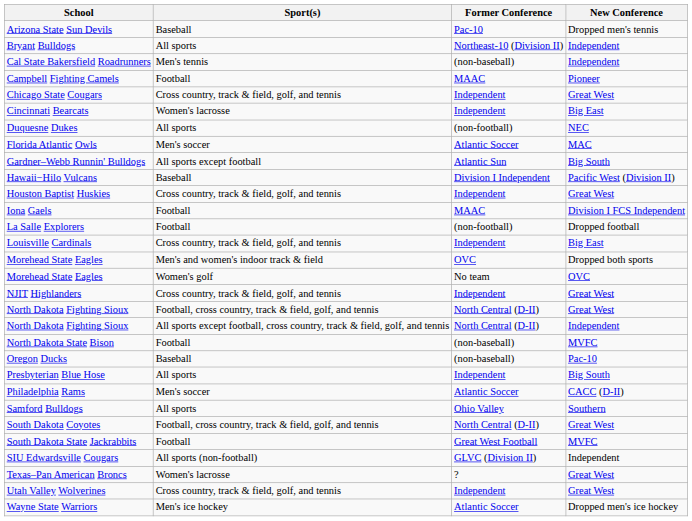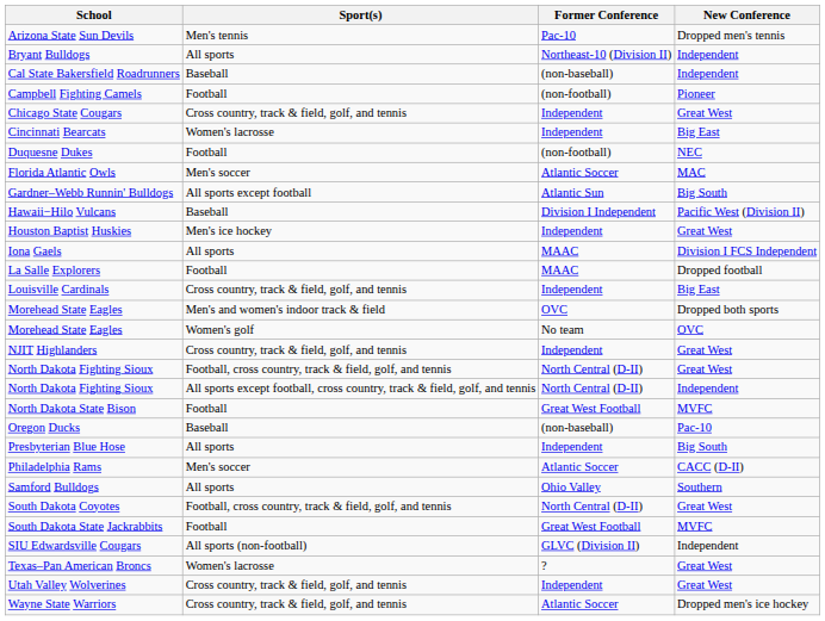 <table class="wikitable sortable">
 <tr>
 <th>School</th>
 <th>Sport(s)</th>
 <th>Former Conference</th>
 <th>New Conference</th>
 </tr>
 <tr>
 <td><a href='#'>Arizona State</a> <a href='#'>Sun Devils</a></td>
-<td>Baseball</td>
+<td>Men's tennis</td>
 <td><a href='#'>Pac-10</a></td>
 <td>Dropped men's tennis</td>
 </tr>
 <tr>
 <td><a href='#'>Bryant</a> <a href='#'>Bulldogs</a></td>
 <td>All sports</td>
 <td><a href='#'>Northeast-10</a> (<a href='#'>Division II</a>)</td>
 <td><a href='#'>Independent</a></td>
 </tr>
 <tr>
 <td><a href='#'>Cal State Bakersfield</a> <a href='#'>Roadrunners</a></td>
-<td>Men's tennis</td>
+<td>Baseball</td>
 <td>(non-baseball)</td>
 <td><a href='#'>Independent</a></td>
 </tr>
 <tr>
 <td><a href='#'>Campbell</a> <a href='#'>Fighting Camels</a></td>
 <td>Football</td>
-<td><a href='#'>MAAC</a></td>
+<td>(non-football)</td>
 <td><a href='#'>Pioneer</a></td>
 </tr>
 <tr>
 <td><a href='#'>Chicago State</a> <a href='#'>Cougars</a></td>
 <td>Cross country, track & field, golf, and tennis</td>
 <td><a href='#'>Independent</a></td>
 <td><a href='#'>Great West</a></td>
 </tr>
 <tr>
 <td><a href='#'>Cincinnati</a> <a href='#'>Bearcats</a></td>
 <td>Women's lacrosse</td>
 <td><a href='#'>Independent</a></td>
 <td><a href='#'>Big East</a></td>
 </tr>
 <tr>
 <td><a href='#'>Duquesne</a> <a href='#'>Dukes</a></td>
-<td>All sports</td>
+<td>Football</td>
 <td>(non-football)</td>
 <td><a href='#'>NEC</a></td>
 </tr>
 <tr>
 <td><a href='#'>Florida Atlantic</a> <a href='#'>Owls</a></td>
 <td>Men's soccer</td>
 <td><a href='#'>Atlantic Soccer</a></td>
 <td><a href='#'>MAC</a></td>
 </tr>
 <tr>
 <td><a href='#'>Gardner–Webb Runnin' Bulldogs</a></td>
 <td>All sports except football</td>
 <td><a href='#'>Atlantic Sun</a></td>
 <td><a href='#'>Big South</a></td>
 </tr>
 <tr>
 <td><a href='#'>Hawaii−Hilo</a> <a href='#'>Vulcans</a></td>
 <td>Baseball</td>
 <td><a href='#'>Division I Independent</a></td>
 <td><a href='#'>Pacific West</a> (<a href='#'>Division II</a>)</td>
 </tr>
 <tr>
 <td><a href='#'>Houston Baptist</a> <a href='#'>Huskies</a></td>
-<td>Cross country, track & field, golf, and tennis</td>
+<td>Men's ice hockey</td>
 <td><a href='#'>Independent</a></td>
 <td><a href='#'>Great West</a></td>
 </tr>
 <tr>
 <td><a href='#'>Iona</a> <a href='#'>Gaels</a></td>
-<td>Football</td>
+<td>All sports</td>
 <td><a href='#'>MAAC</a></td>
 <td><a href='#'>Division I FCS Independent</a></td>
 </tr>
 <tr>
 <td><a href='#'>La Salle</a> <a href='#'>Explorers</a></td>
 <td>Football</td>
-<td>(non-football)</td>
+<td><a href='#'>MAAC</a></td>
 <td>Dropped football</td>
 </tr>
 <tr>
 <td><a href='#'>Louisville</a> <a href='#'>Cardinals</a></td>
 <td>Cross country, track & field, golf, and tennis</td>
 <td><a href='#'>Independent</a></td>
 <td><a href='#'>Big East</a></td>
 </tr>
 <tr>
 <td><a href='#'>Morehead State</a> <a href='#'>Eagles</a></td>
 <td>Men's and women's indoor track & field</td>
 <td><a href='#'>OVC</a></td>
 <td>Dropped both sports</td>
 </tr>
 <tr>
 <td><a href='#'>Morehead State</a> <a href='#'>Eagles</a></td>
 <td>Women's golf</td>
 <td>No team</td>
 <td><a href='#'>OVC</a></td>
 </tr>
 <tr>
 <td><a href='#'>NJIT</a> <a href='#'>Highlanders</a></td>
 <td>Cross country, track & field, golf, and tennis</td>
 <td><a href='#'>Independent</a></td>
 <td><a href='#'>Great West</a></td>
 </tr>
 <tr>
 <td><a href='#'>North Dakota</a> <a href='#'>Fighting Sioux</a></td>
 <td>Football, cross country, track & field, golf, and tennis</td>
 <td><a href='#'>North Central</a> (<a href='#'>D-II</a>)</td>
 <td><a href='#'>Great West</a></td>
 </tr>
 <tr>
 <td><a href='#'>North Dakota</a> <a href='#'>Fighting Sioux</a></td>
 <td>All sports except football, cross country, track & field, golf, and tennis</td>
 <td><a href='#'>North Central</a> (<a href='#'>D-II</a>)</td>
 <td><a href='#'>Independent</a></td>
 </tr>
 <tr>
 <td><a href='#'>North Dakota State</a> <a href='#'>Bison</a></td>
 <td>Football</td>
-<td>(non-baseball)</td>
+<td><a href='#'>Great West Football</a></td>
 <td><a href='#'>MVFC</a></td>
 </tr>
 <tr>
 <td><a href='#'>Oregon</a> <a href='#'>Ducks</a></td>
 <td>Baseball</td>
 <td>(non-baseball)</td>
 <td><a href='#'>Pac-10</a></td>
 </tr>
 <tr>
 <td><a href='#'>Presbyterian</a> <a href='#'>Blue Hose</a></td>
 <td>All sports</td>
 <td><a href='#'>Independent</a></td>
 <td><a href='#'>Big South</a></td>
 </tr>
 <tr>
 <td><a href='#'>Philadelphia</a> <a href='#'>Rams</a></td>
 <td>Men's soccer</td>
 <td><a href='#'>Atlantic Soccer</a></td>
 <td><a href='#'>CACC</a> (<a href='#'>D-II</a>)</td>
 </tr>
 <tr>
 <td><a href='#'>Samford</a> <a href='#'>Bulldogs</a></td>
 <td>All sports</td>
 <td><a href='#'>Ohio Valley</a></td>
 <td><a href='#'>Southern</a></td>
 </tr>
 <tr>
 <td><a href='#'>South Dakota</a> <a href='#'>Coyotes</a></td>
 <td>Football, cross country, track & field, golf, and tennis</td>
 <td><a href='#'>North Central</a> (<a href='#'>D-II</a>)</td>
 <td><a href='#'>Great West</a></td>
 </tr>
 <tr>
 <td><a href='#'>South Dakota State</a> <a href='#'>Jackrabbits</a></td>
 <td>Football</td>
 <td><a href='#'>Great West Football</a></td>
 <td><a href='#'>MVFC</a></td>
 </tr>
 <tr>
 <td><a href='#'>SIU Edwardsville</a> <a href='#'>Cougars</a></td>
 <td>All sports (non-football)</td>
 <td><a href='#'>GLVC</a> (<a href='#'>Division II</a>)</td>
 <td>Independent</td>
 </tr>
 <tr>
 <td><a href='#'>Texas–Pan American</a> <a href='#'>Broncs</a></td>
 <td>Women's lacrosse</td>
 <td>?</td>
 <td><a href='#'>Great West</a></td>
 </tr>
 <tr>
 <td><a href='#'>Utah Valley</a> <a href='#'>Wolverines</a></td>
 <td>Cross country, track & field, golf, and tennis</td>
 <td><a href='#'>Independent</a></td>
 <td><a href='#'>Great West</a></td>
 </tr>
 <tr>
 <td><a href='#'>Wayne State</a> <a href='#'>Warriors</a></td>
-<td>Men's ice hockey</td>
+<td>Cross country, track & field, golf, and tennis</td>
 <td><a href='#'>Atlantic Soccer</a></td>
 <td>Dropped men's ice hockey</td>
 </tr>
 </table>
